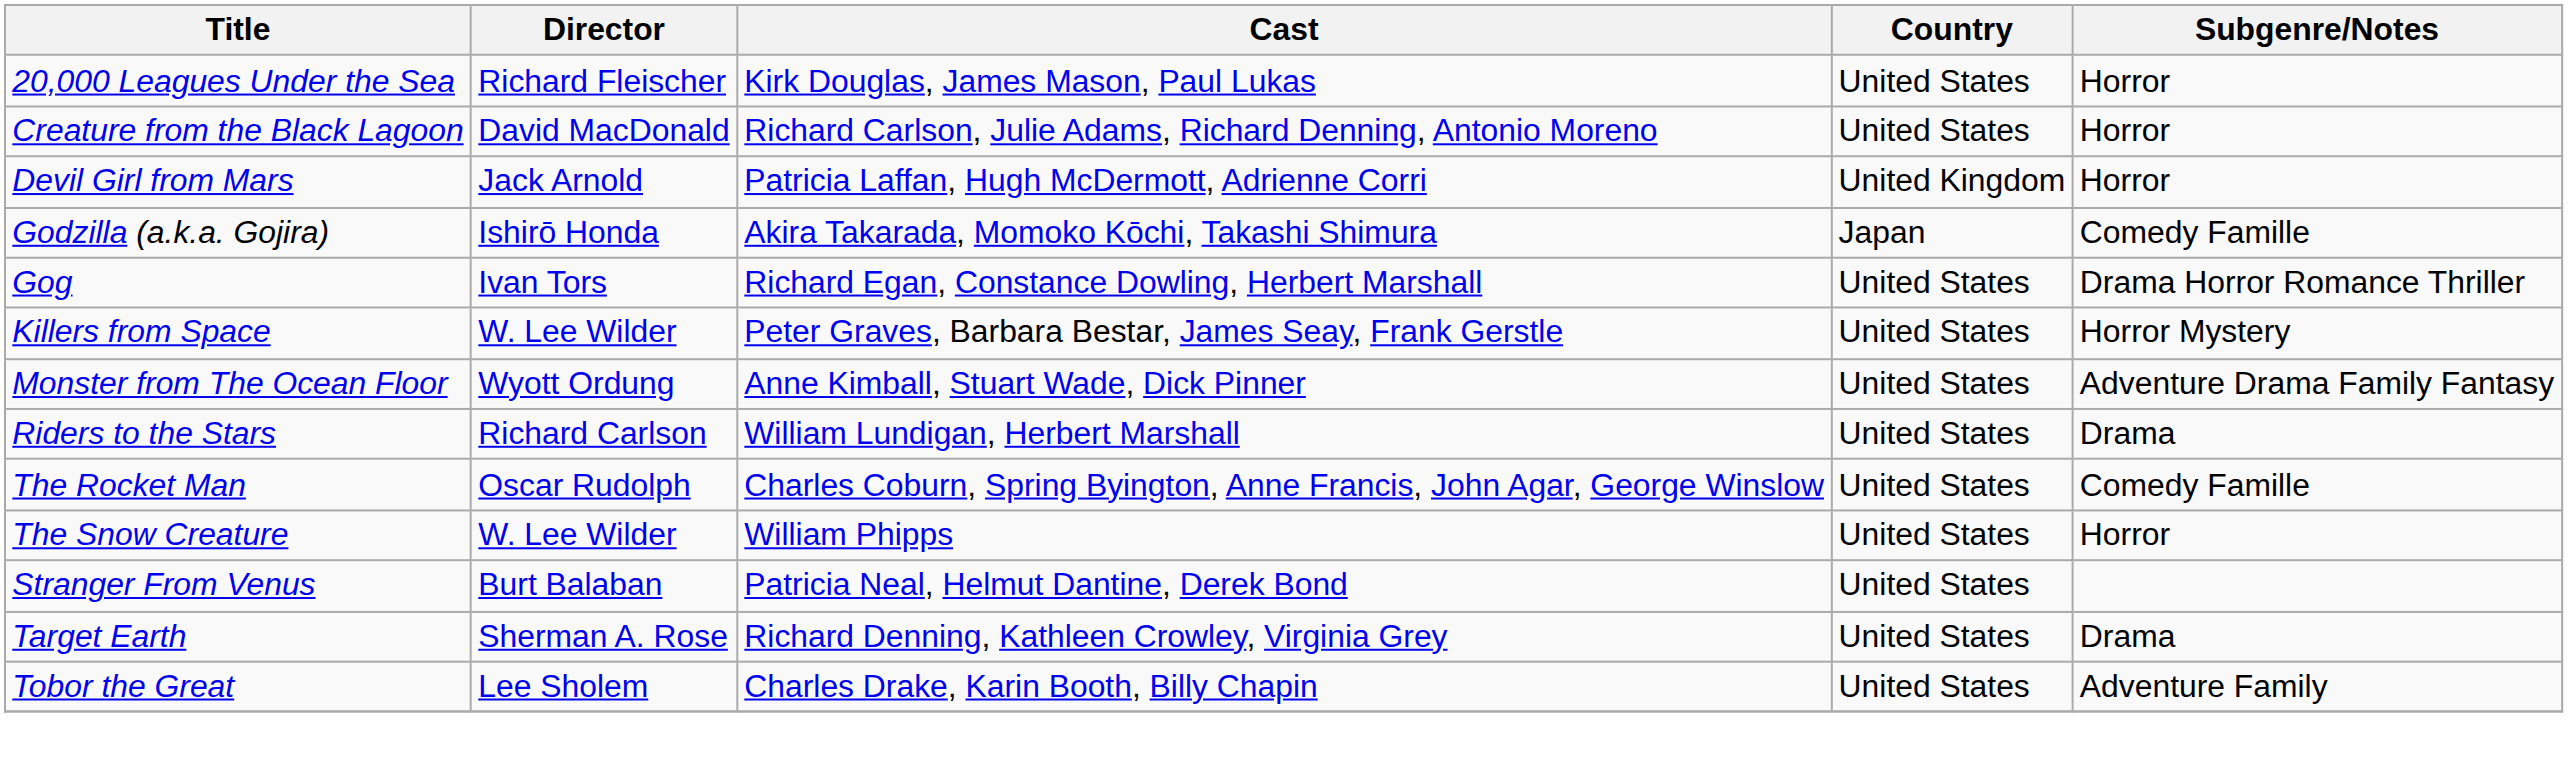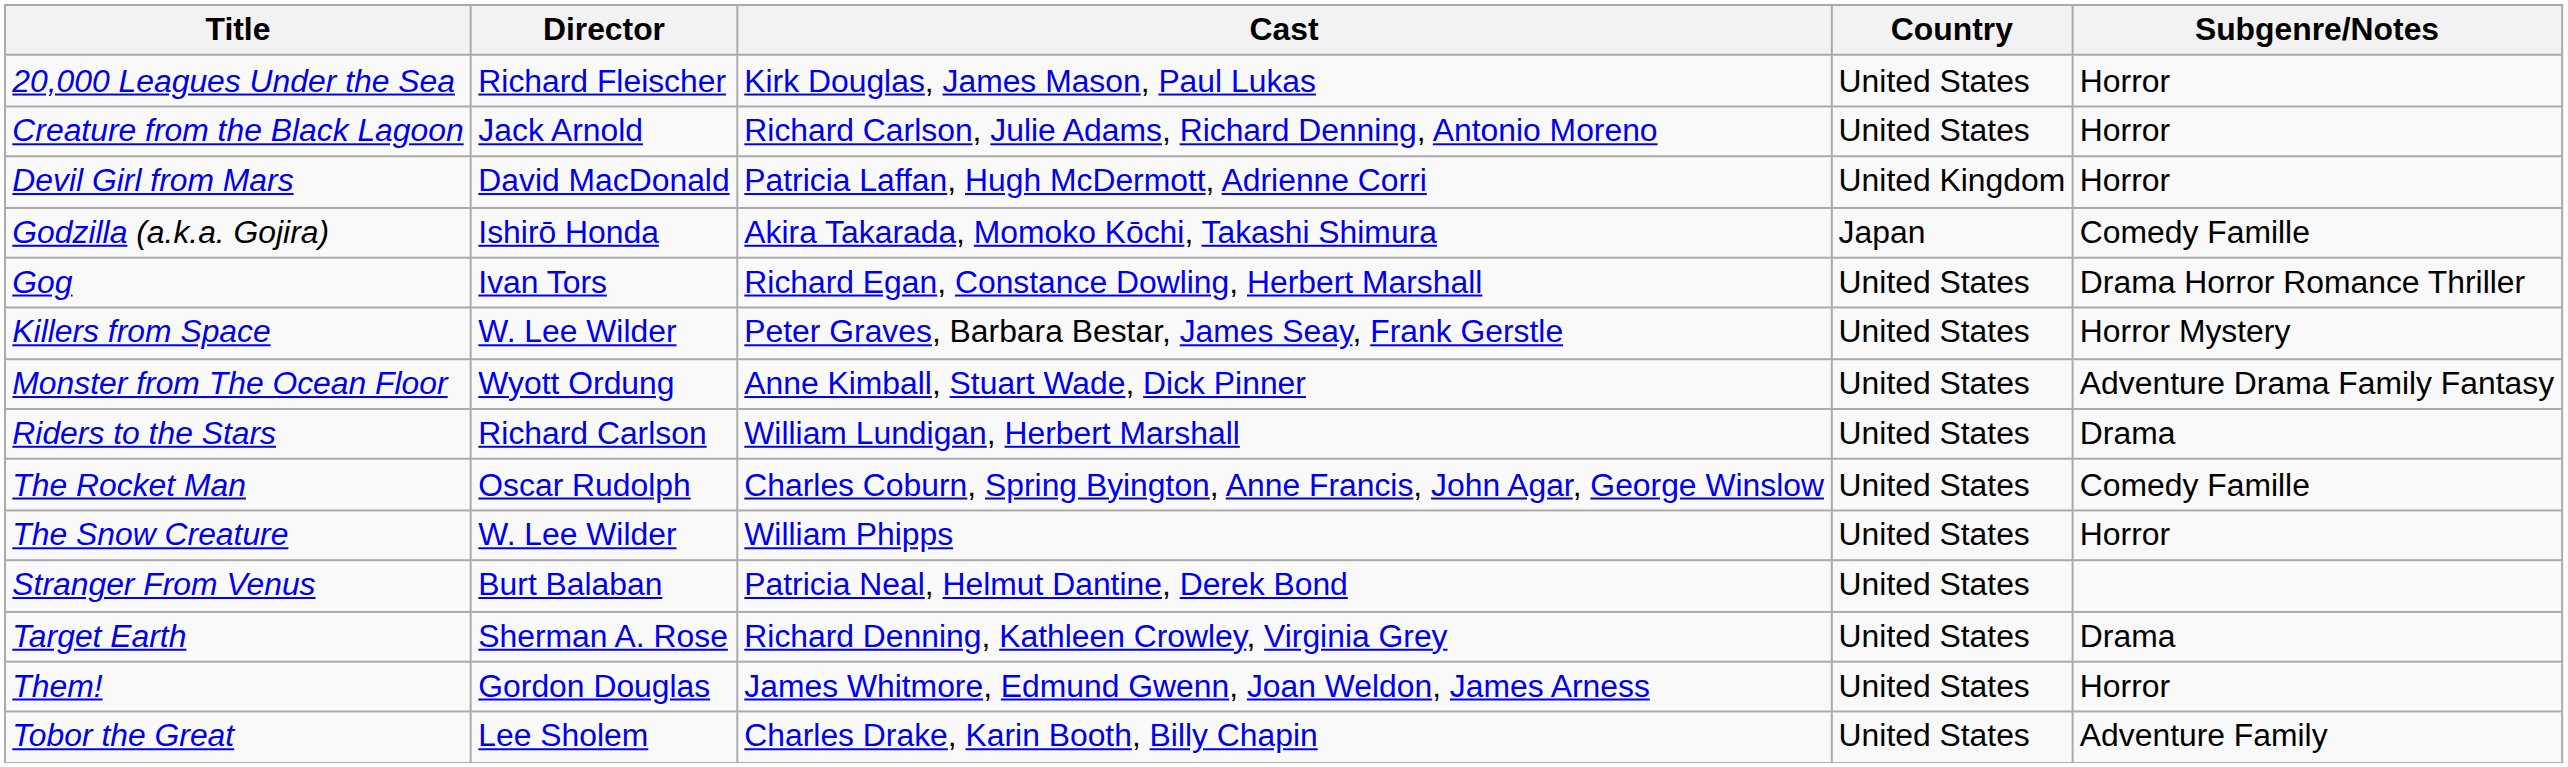 <table class="wikitable sortable">
 <tr>
 <th scope="col">Title</th>
 <th scope="col">Director</th>
 <th scope="col" class="unsortable">Cast</th>
 <th scope="col">Country</th>
 <th scope="col">Subgenre/Notes</th>
 </tr>
 <tr>
 <td><em><a href='#'>20,000 Leagues Under the Sea</a></em></td>
 <td><a href='#'>Richard Fleischer</a></td>
 <td><a href='#'>Kirk Douglas</a>, <a href='#'>James Mason</a>, <a href='#'>Paul Lukas</a></td>
 <td>United States</td>
 <td>Horror</td>
 </tr>
 <tr>
 <td><em><a href='#'>Creature from the Black Lagoon</a></em></td>
-<td><a href='#'>David MacDonald</a></td>
+<td><a href='#'>Jack Arnold</a></td>
 <td><a href='#'>Richard Carlson</a>, <a href='#'>Julie Adams</a>, <a href='#'>Richard Denning</a>, <a href='#'>Antonio Moreno</a></td>
 <td>United States</td>
 <td>Horror</td>
 </tr>
 <tr>
 <td><em><a href='#'>Devil Girl from Mars</a></em></td>
-<td><a href='#'>Jack Arnold</a></td>
+<td><a href='#'>David MacDonald</a></td>
 <td><a href='#'>Patricia Laffan</a>, <a href='#'>Hugh McDermott</a>, <a href='#'>Adrienne Corri</a></td>
 <td>United Kingdom</td>
 <td>Horror</td>
 </tr>
 <tr>
 <td><em><a href='#'>Godzilla</a> (a.k.a. Gojira)</em></td>
 <td><a href='#'>Ishirō Honda</a></td>
 <td><a href='#'>Akira Takarada</a>, <a href='#'>Momoko Kōchi</a>, <a href='#'>Takashi Shimura</a></td>
 <td>Japan</td>
 <td>Comedy Famille</td>
 </tr>
 <tr>
 <td><em><a href='#'>Gog</a></em></td>
 <td><a href='#'>Ivan Tors</a></td>
 <td><a href='#'>Richard Egan</a>, <a href='#'>Constance Dowling</a>, <a href='#'>Herbert Marshall</a></td>
 <td>United States</td>
 <td>Drama Horror Romance Thriller</td>
 </tr>
 <tr>
 <td><em><a href='#'>Killers from Space</a></em></td>
 <td><a href='#'>W. Lee Wilder</a></td>
 <td><a href='#'>Peter Graves</a>, Barbara Bestar, <a href='#'>James Seay</a>, <a href='#'>Frank Gerstle</a></td>
 <td>United States</td>
 <td>Horror Mystery</td>
 </tr>
 <tr>
 <td><em><a href='#'>Monster from The Ocean Floor</a></em></td>
 <td><a href='#'>Wyott Ordung</a></td>
 <td><a href='#'>Anne Kimball</a>, <a href='#'>Stuart Wade</a>, <a href='#'>Dick Pinner</a></td>
 <td>United States</td>
 <td>Adventure Drama Family Fantasy  </td>
 </tr>
 <tr>
 <td><em><a href='#'>Riders to the Stars</a></em></td>
 <td><a href='#'>Richard Carlson</a></td>
 <td><a href='#'>William Lundigan</a>, <a href='#'>Herbert Marshall</a></td>
 <td>United States</td>
 <td>Drama</td>
 </tr>
 <tr>
 <td><em><a href='#'>The Rocket Man</a></em></td>
 <td><a href='#'>Oscar Rudolph</a></td>
 <td><a href='#'>Charles Coburn</a>, <a href='#'>Spring Byington</a>, <a href='#'>Anne Francis</a>, <a href='#'>John Agar</a>, <a href='#'>George Winslow</a></td>
 <td>United States</td>
 <td>Comedy Famille</td>
 </tr>
 <tr>
 <td><em><a href='#'>The Snow Creature</a></em></td>
 <td><a href='#'>W. Lee Wilder</a></td>
 <td><a href='#'>William Phipps</a></td>
 <td>United States</td>
 <td>Horror</td>
 </tr>
 <tr>
 <td><em><a href='#'>Stranger From Venus</a></em></td>
 <td><a href='#'>Burt Balaban</a></td>
 <td><a href='#'>Patricia Neal</a>, <a href='#'>Helmut Dantine</a>, <a href='#'>Derek Bond</a></td>
 <td>United States</td>
 <td></td>
 </tr>
 <tr>
 <td><em><a href='#'>Target Earth</a></em></td>
 <td><a href='#'>Sherman A. Rose</a></td>
 <td><a href='#'>Richard Denning</a>, <a href='#'>Kathleen Crowley</a>, <a href='#'>Virginia Grey</a></td>
 <td>United States</td>
 <td>Drama</td>
 </tr>
 <tr>
+<td><em><a href='#'>Them!</a></em></td>
+<td><a href='#'>Gordon Douglas</a></td>
+<td><a href='#'>James Whitmore</a>, <a href='#'>Edmund Gwenn</a>, <a href='#'>Joan Weldon</a>, <a href='#'>James Arness</a></td>
+<td>United States</td>
+<td>Horror</td>
+</tr>
+<tr>
 <td><em><a href='#'>Tobor the Great</a></em></td>
 <td><a href='#'>Lee Sholem</a></td>
 <td><a href='#'>Charles Drake</a>, <a href='#'>Karin Booth</a>, <a href='#'>Billy Chapin</a></td>
 <td>United States</td>
 <td>Adventure Family</td>
 </tr>
 <tr>
 </tr>
 </table>
